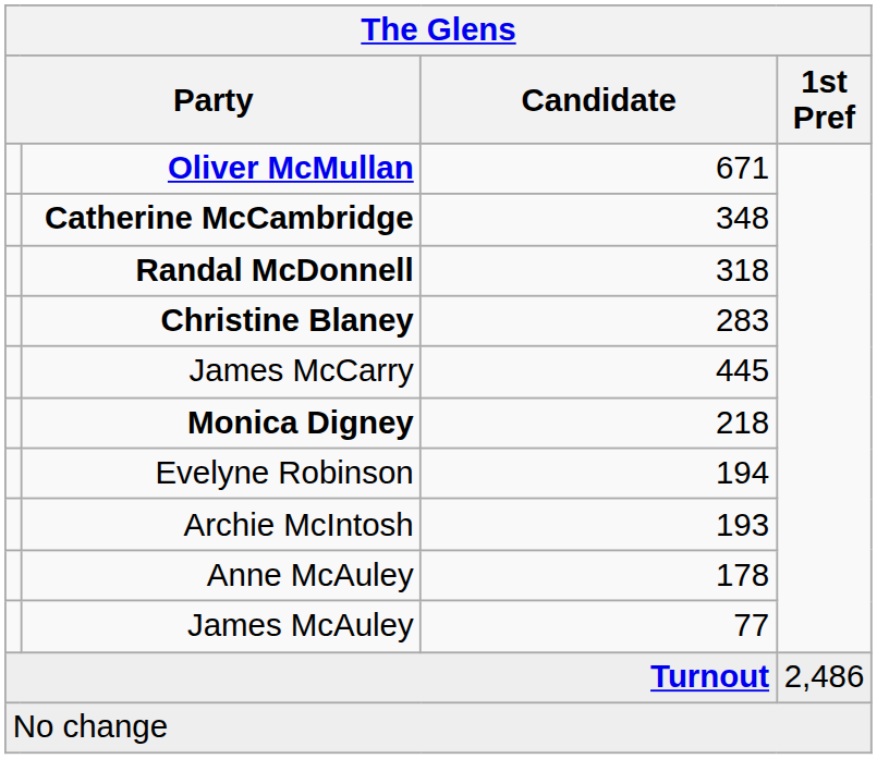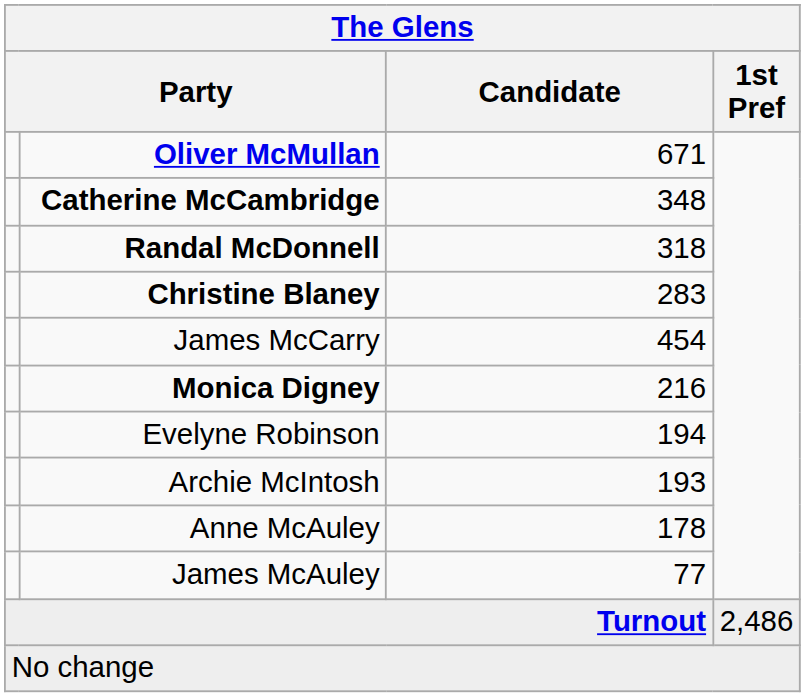 <table class="wikitable">
 <tr>
 <th colspan="4" align="center"><a href='#'>The Glens</a></th>
 </tr>
 <tr>
 <th colspan="2" align="center" width=200>Party</th>
 <th width=170>Candidate</th>
 <th width=40>1st Pref</th>
 </tr>
 <tr>
 <td></td>
 <td align="right"><strong><a href='#'>Oliver McMullan</a></strong></td>
 <td align="right">671</td>
 </tr>
 <tr>
 <td></td>
 <td align="right"><strong>Catherine McCambridge</strong></td>
 <td align="right">348</td>
 </tr>
 <tr>
 <td></td>
 <td align="right"><strong>Randal McDonnell</strong></td>
 <td align="right">318</td>
 </tr>
 <tr>
 <td></td>
 <td align="right"><strong>Christine Blaney</strong></td>
 <td align="right">283</td>
 </tr>
 <tr>
 <td></td>
 <td align="right">James McCarry</td>
-<td align="right">445</td>
+<td align="right">454</td>
 </tr>
 <tr>
 <td></td>
 <td align="right"><strong>Monica Digney</strong></td>
-<td align="right">218</td>
+<td align="right">216</td>
 </tr>
 <tr>
 <td></td>
 <td align="right">Evelyne Robinson</td>
 <td align="right">194</td>
 </tr>
 <tr>
 <td></td>
 <td align="right">Archie McIntosh</td>
 <td align="right">193</td>
 </tr>
 <tr>
 <td></td>
 <td align="right">Anne McAuley</td>
 <td align="right">178</td>
 </tr>
 <tr>
 <td></td>
 <td align="right">James McAuley</td>
 <td align="right">77</td>
 </tr>
 <tr bgcolor="EEEEEE">
 <td colspan=3 align="right"><strong><a href='#'>Turnout</a></strong></td>
 <td align="right">2,486</td>
 </tr>
 <tr>
 <td colspan=4 bgcolor="EEEEEE">No change</td>
 </tr>
 </table>
